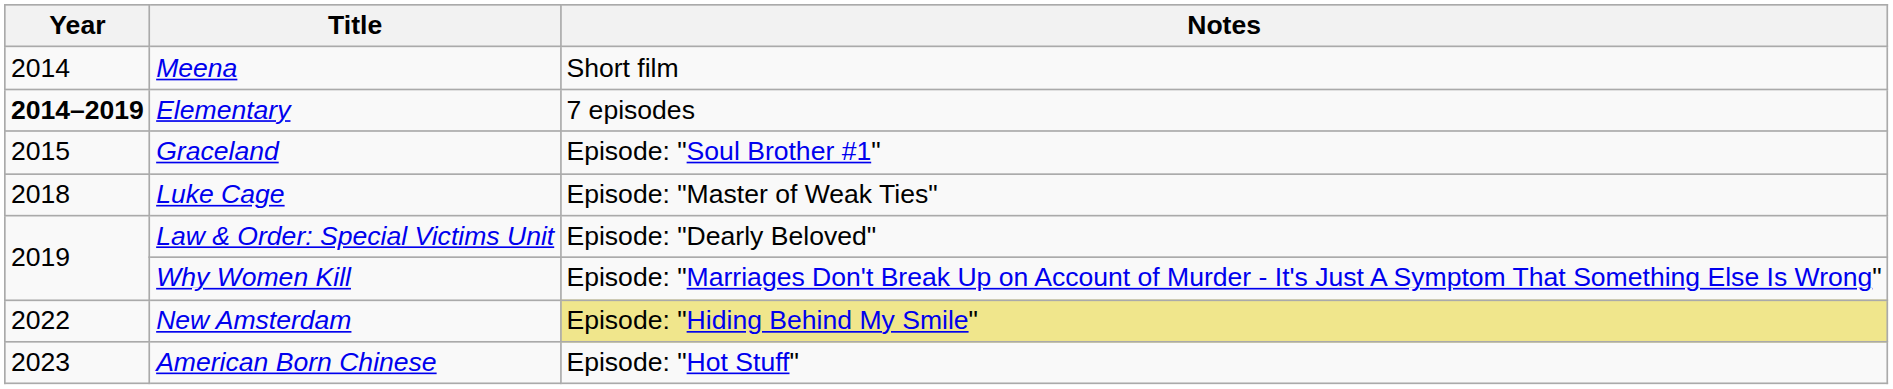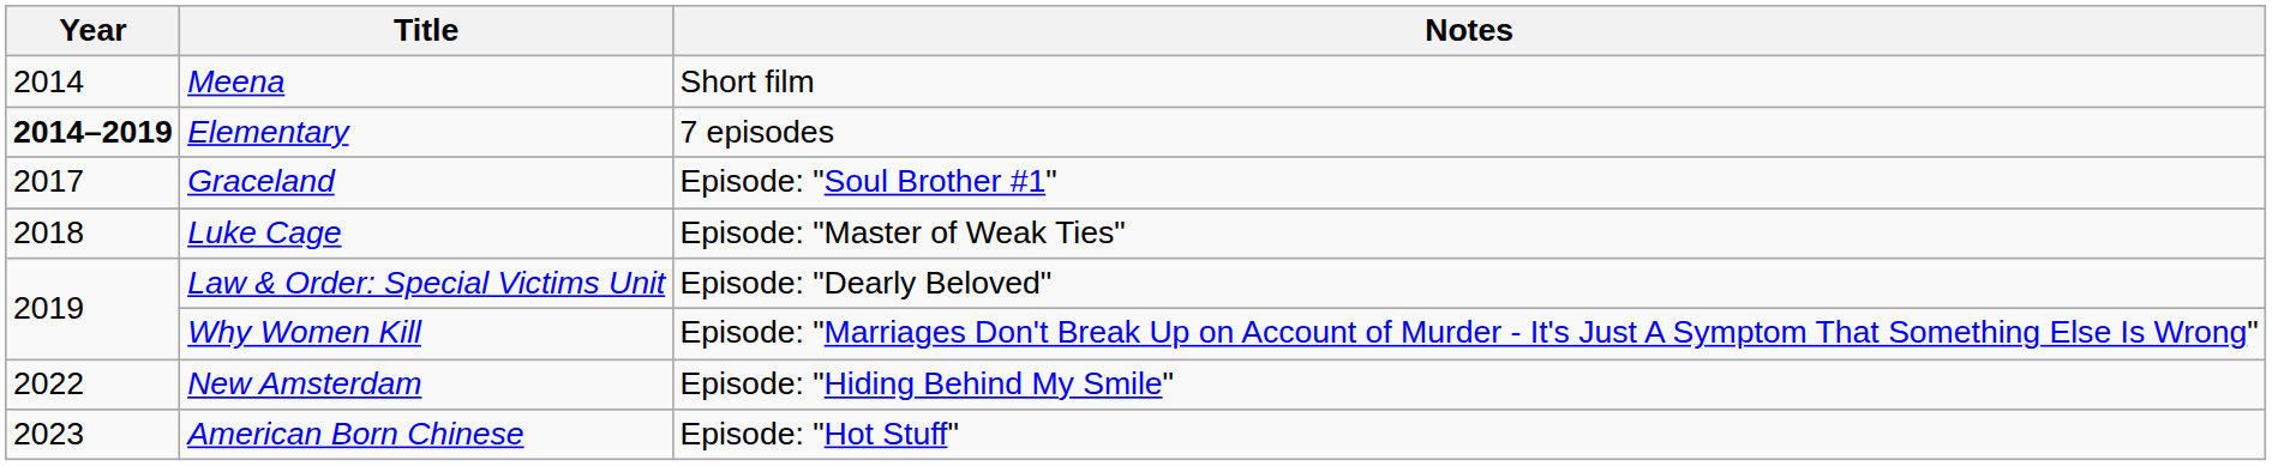 <table class="wikitable sortable">
 <tr>
 <th>Year</th>
 <th>Title</th>
 <th>Notes</th>
 </tr>
 <tr>
 <td>2014</td>
 <td><em><a href='#'>Meena</a></em></td>
 <td>Short film</td>
 </tr>
 <tr>
 <td><strong>2014–2019</strong></td>
 <td><em><a href='#'>Elementary</a></em></td>
 <td>7 episodes</td>
 </tr>
 <tr>
-<td>2015</td>
+<td>2017</td>
 <td><em><a href='#'>Graceland</a></em></td>
 <td>Episode: "<a href='#'>Soul Brother #1</a>"</td>
 </tr>
 <tr>
 <td>2018</td>
 <td><em><a href='#'>Luke Cage</a></em></td>
 <td>Episode: "Master of Weak Ties"</td>
 </tr>
 <tr>
 <td rowspan="2">2019</td>
 <td><em><a href='#'>Law & Order: Special Victims Unit</a></em></td>
 <td>Episode: "Dearly Beloved"</td>
 </tr>
 <tr>
 <td><em><a href='#'>Why Women Kill</a></em></td>
 <td>Episode: "<a href='#'>Marriages Don't Break Up on Account of Murder - It's Just A Symptom That Something Else Is Wrong</a>"</td>
 </tr>
 <tr>
 <td>2022</td>
 <td><em><a href='#'>New Amsterdam</a></em></td>
-<td style="background: khaki;">Episode: "<a href='#'>Hiding Behind My Smile</a>"</td>
+<td>Episode: "<a href='#'>Hiding Behind My Smile</a>"</td>
 </tr>
 <tr>
 <td>2023</td>
 <td><em><a href='#'>American Born Chinese</a></em></td>
 <td>Episode: "<a href='#'>Hot Stuff</a>"</td>
 </tr>
 </table>
